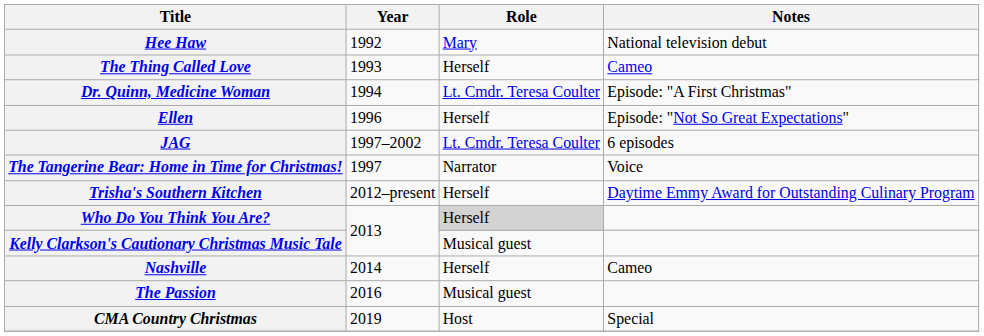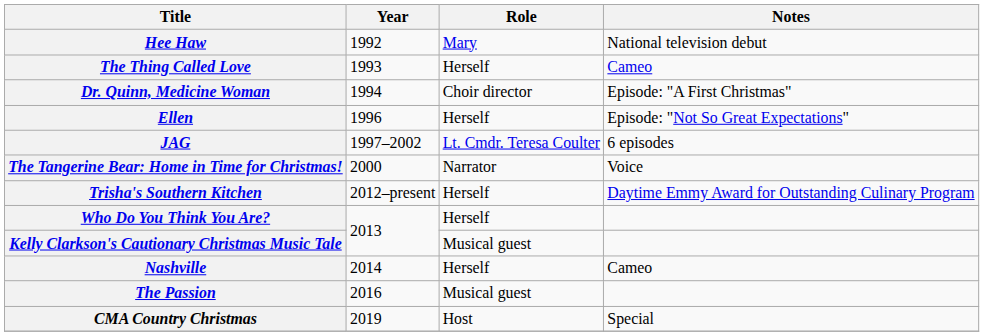 <table class="wikitable sortable plainrowheaders">
 <tr align="center">
 <th scope="col">Title</th>
 <th scope="col">Year</th>
 <th scope="col">Role</th>
 <th scope="col" class="unsortable">Notes</th>
 </tr>
 <tr>
 <th scope="row"><em><a href='#'>Hee Haw</a></em></th>
 <td>1992</td>
 <td><a href='#'>Mary</a></td>
 <td>National television debut</td>
 </tr>
 <tr>
 <th scope="row"><em><a href='#'>The Thing Called Love</a></em></th>
 <td>1993</td>
 <td>Herself</td>
 <td><a href='#'>Cameo</a></td>
 </tr>
 <tr>
 <th scope="row"><em><a href='#'>Dr. Quinn, Medicine Woman</a></em></th>
 <td>1994</td>
-<td><a href='#'>Lt. Cmdr. Teresa Coulter</a></td>
+<td>Choir director</td>
 <td>Episode: "A First Christmas"</td>
 </tr>
 <tr>
 <th scope="row"><em><a href='#'>Ellen</a></em></th>
 <td>1996</td>
 <td>Herself</td>
 <td>Episode: "<a href='#'>Not So Great Expectations</a>"</td>
 </tr>
 <tr>
 <th scope="row"><em><a href='#'>JAG</a></em></th>
 <td>1997–2002</td>
 <td><a href='#'>Lt. Cmdr. Teresa Coulter</a></td>
 <td>6 episodes</td>
 </tr>
 <tr>
 <th scope="row"><em><a href='#'>The Tangerine Bear: Home in Time for Christmas!</a></em></th>
-<td>1997</td>
+<td>2000</td>
 <td>Narrator</td>
 <td>Voice</td>
 </tr>
 <tr>
 <th scope="row"><em><a href='#'>Trisha's Southern Kitchen</a></em></th>
 <td>2012–present</td>
 <td>Herself</td>
 <td><a href='#'>Daytime Emmy Award for Outstanding Culinary Program</a> </td>
 </tr>
 <tr>
 <th scope="row"><em><a href='#'>Who Do You Think You Are?</a></em></th>
 <td rowspan="2">2013</td>
-<td style="background: lightgrey;">Herself</td>
+<td>Herself</td>
 <td></td>
 </tr>
 <tr>
 <th scope="row"><em><a href='#'>Kelly Clarkson's Cautionary Christmas Music Tale</a></em></th>
 <td>Musical guest</td>
 <td></td>
 </tr>
 <tr>
 <th scope="row"><em><a href='#'>Nashville</a></em></th>
 <td>2014</td>
 <td>Herself</td>
 <td>Cameo</td>
 </tr>
 <tr>
 <th scope="row"><em><a href='#'>The Passion</a></em></th>
 <td>2016</td>
 <td>Musical guest</td>
 <td></td>
 </tr>
 <tr>
 <th scope="row"><em>CMA Country Christmas</em></th>
 <td>2019</td>
 <td>Host</td>
 <td>Special</td>
 </tr>
 <tr>
 </tr>
 </table>
